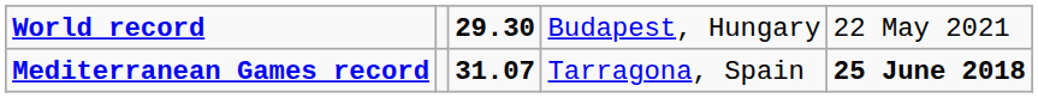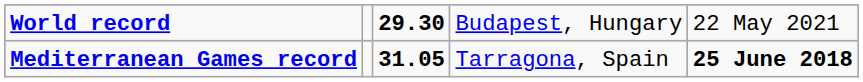 <table class="wikitable">
 <tr>
 <td><strong><a href='#'>World record</a></strong></td>
 <td></td>
 <td><strong>29.30</strong></td>
 <td><a href='#'>Budapest</a>, Hungary</td>
 <td>22 May 2021</td>
 </tr>
 <tr>
 <td><strong><a href='#'>Mediterranean Games record</a></strong></td>
 <td></td>
-<td><strong>31.07</strong></td>
+<td><strong>31.05</strong></td>
 <td><a href='#'>Tarragona</a>, Spain</td>
 <td><strong>25 June 2018</strong></td>
 </tr>
 </table>
